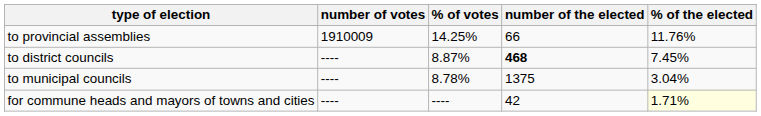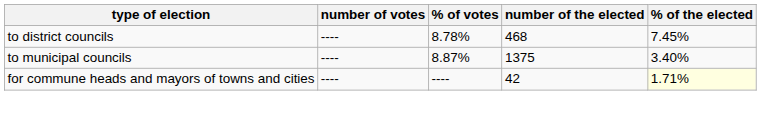 <table class='wikitable'>
 <tr>
 <th>type of election</th>
 <th>number of votes</th>
 <th>% of votes</th>
 <th>number of the elected</th>
 <th>% of the elected</th>
 </tr>
 <tr>
-<td>to provincial assemblies</td>
-<td>1910009</td>
-<td>14.25%</td>
-<td>66</td>
-<td>11.76%</td>
-</tr>
-<tr>
 <td>to district councils</td>
 <td>----</td>
-<td>8.87%</td>
-<td><strong>468</strong></td>
+<td>8.78%</td>
+<td>468</td>
 <td>7.45%</td>
 </tr>
 <tr>
 <td>to municipal councils</td>
 <td>----</td>
-<td>8.78%</td>
+<td>8.87%</td>
 <td>1375</td>
-<td>3.04%</td>
+<td>3.40%</td>
 </tr>
 <tr>
 <td>for commune heads and mayors of towns and cities</td>
 <td>----</td>
 <td>----</td>
 <td>42</td>
 <td style="background: lightyellow;">1.71%</td>
 </tr>
 </table>
